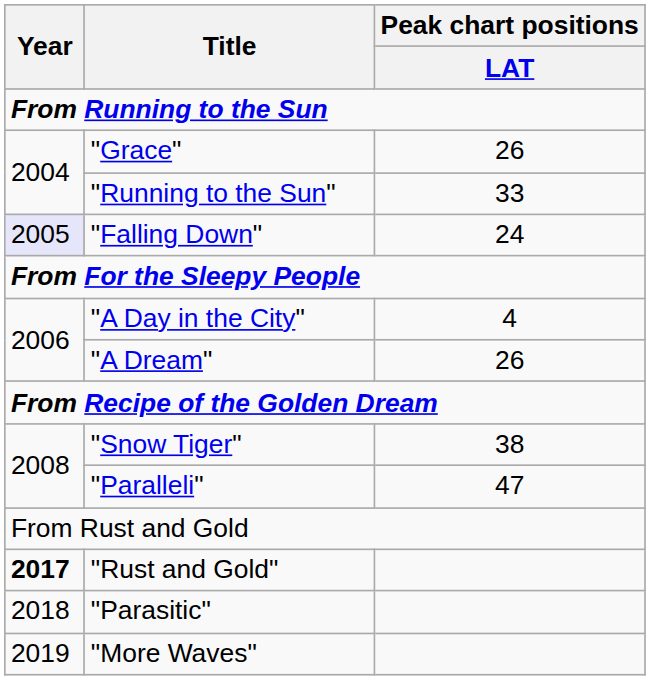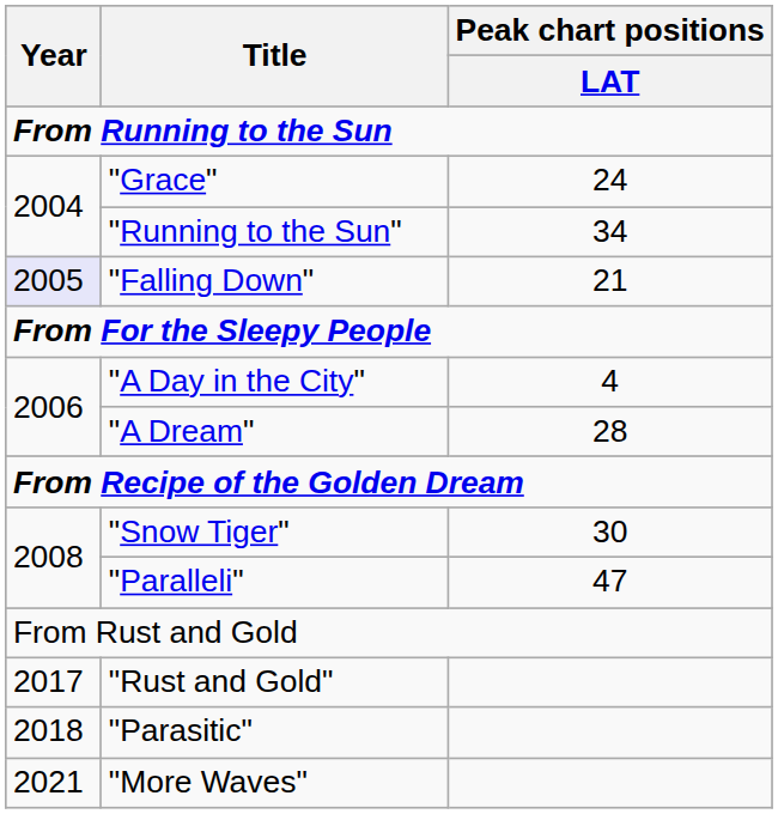 <table class="wikitable" style="margin:normal">
 <tr>
 <th rowspan="2">Year</th>
 <th rowspan="2">Title</th>
 <th colspan="3">Peak chart positions</th>
 </tr>
 <tr>
 <th><a href='#'>LAT</a> </th>
 </tr>
 <tr>
 <td colspan="3"><strong><em>From <a href='#'>Running to the Sun</a></em></strong></td>
 </tr>
 <tr>
 <td rowspan="2">2004</td>
 <td>"<a href='#'>Grace</a>"</td>
-<td align="center">26</td>
+<td align="center">24</td>
 </tr>
 <tr>
 <td>"<a href='#'>Running to the Sun</a>"</td>
-<td align="center">33</td>
+<td align="center">34</td>
 </tr>
 <tr>
 <td style="background: lavender;">2005</td>
 <td>"<a href='#'>Falling Down</a>"</td>
-<td align="center">24</td>
+<td align="center">21</td>
 </tr>
 <tr>
 <td colspan="3"><strong><em>From <a href='#'>For the Sleepy People</a></em></strong></td>
 </tr>
 <tr>
 <td rowspan="2">2006</td>
 <td>"<a href='#'>A Day in the City</a>"</td>
 <td align="center">4</td>
 </tr>
 <tr>
 <td>"<a href='#'>A Dream</a>"</td>
-<td align="center">26</td>
+<td align="center">28</td>
 </tr>
 <tr>
 <td colspan="3"><strong><em>From <a href='#'>Recipe of the Golden Dream</a></em></strong></td>
 </tr>
 <tr>
 <td rowspan="2">2008</td>
 <td>"<a href='#'>Snow Tiger</a>"</td>
-<td align="center">38</td>
+<td align="center">30</td>
 </tr>
 <tr>
 <td>"<a href='#'>Paralleli</a>"</td>
 <td align="center">47</td>
 </tr>
 <tr>
 <td colspan="3">From Rust and Gold</td>
 </tr>
 <tr>
-<td><strong>2017</strong></td>
+<td>2017</td>
 <td>"Rust and Gold"</td>
 <td></td>
 </tr>
 <tr>
 <td>2018</td>
 <td>"Parasitic"</td>
 <td></td>
 </tr>
 <tr>
-<td>2019</td>
+<td>2021</td>
 <td>"More Waves"</td>
 <td></td>
 </tr>
 </table>
